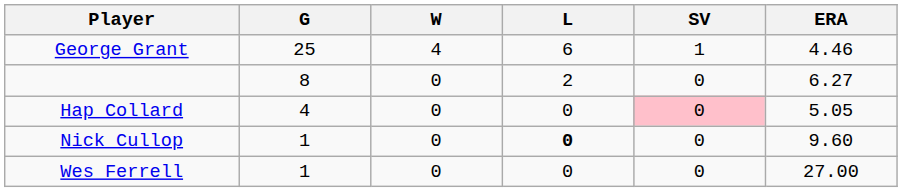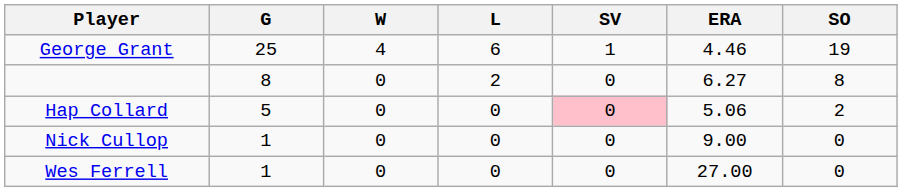 <table class="wikitable sortable">
 <tr>
 <th bgcolor="#DDDDFF" width="16%">Player</th>
 <th bgcolor="#DDDDFF" width="9%">G</th>
 <th bgcolor="#DDDDFF" width="9%">W</th>
 <th bgcolor="#DDDDFF" width="9%">L</th>
 <th bgcolor="#DDDDFF" width="9%">SV</th>
 <th bgcolor="#DDDDFF" width="9%">ERA</th>
+<th bgcolor="#DDDDFF" width="9%">SO</th>
 </tr>
 <tr align="center">
 <td><a href='#'>George Grant</a></td>
 <td>25</td>
 <td>4</td>
 <td>6</td>
 <td>1</td>
 <td>4.46</td>
+<td>19</td>
 </tr>
 <tr align="center">
 <td></td>
 <td>8</td>
 <td>0</td>
 <td>2</td>
 <td>0</td>
 <td>6.27</td>
+<td>8</td>
 </tr>
 <tr align="center">
 <td><a href='#'>Hap Collard</a></td>
-<td>4</td>
+<td>5</td>
 <td>0</td>
 <td>0</td>
 <td style="background: pink;">0</td>
-<td>5.05</td>
+<td>5.06</td>
+<td>2</td>
 </tr>
 <tr align="center">
 <td><a href='#'>Nick Cullop</a></td>
 <td>1</td>
 <td>0</td>
-<td><strong>0</strong></td>
 <td>0</td>
-<td>9.60</td>
+<td>0</td>
+<td>9.00</td>
+<td>0</td>
 </tr>
 <tr align="center">
 <td><a href='#'>Wes Ferrell</a></td>
 <td>1</td>
 <td>0</td>
 <td>0</td>
 <td>0</td>
 <td>27.00</td>
+<td>0</td>
 </tr>
 </table>
